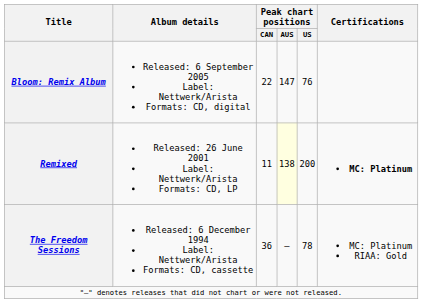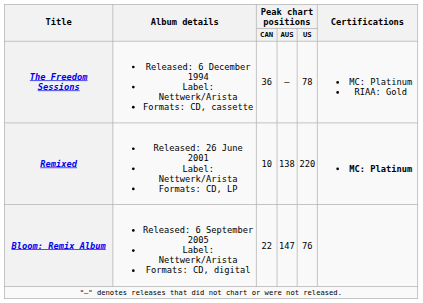 <table class="wikitable plainrowheaders" style="text-align:center;" border="1">
 <tr>
 <th rowspan="2" style="width:12em;">Title</th>
 <th rowspan="2" style="width:16em;">Album details</th>
 <th colspan="3">Peak chart positions</th>
 <th rowspan="2" style="width:11em;">Certifications</th>
 </tr>
 <tr style="font-size:smaller;">
 <th width="25">CAN<br></th>
 <th width="25">AUS<br></th>
 <th width="25">US<br></th>
 </tr>
 <tr>
+<th scope="row"><em><a href='#'>The Freedom Sessions</a></em></th>
+<td><br><ul><li>Released: 6 December 1994</li><li>Label: Nettwerk/Arista</li><li>Formats: CD, cassette</li></ul></td>
+<td>36</td>
+<td>—</td>
+<td>78</td>
+<td><br><ul><li>MC: Platinum</li><li>RIAA: Gold</li></ul></td>
+</tr>
+<tr>
+<th scope="row"><em><a href='#'>Remixed</a></em></th>
+<td><br><ul><li>Released: 26 June 2001</li><li>Label: Nettwerk/Arista</li><li>Formats: CD, LP</li></ul></td>
+<td>10</td>
+<td>138</td>
+<td>220</td>
+<td><strong><br><ul><li>MC: Platinum</li></ul></strong></td>
+</tr>
+<tr>
 <th scope="row"><em><a href='#'>Bloom: Remix Album</a></em></th>
 <td><br><ul><li>Released: 6 September 2005</li><li>Label: Nettwerk/Arista</li><li>Formats: CD, digital</li></ul></td>
 <td>22</td>
 <td>147</td>
 <td>76</td>
 <td></td>
 </tr>
 <tr>
-<th scope="row"><em><a href='#'>Remixed</a></em></th>
-<td><br><ul><li>Released: 26 June 2001</li><li>Label: Nettwerk/Arista</li><li>Formats: CD, LP</li></ul></td>
-<td>11</td>
-<td style="background: lightyellow;">138</td>
-<td>200</td>
-<td><strong><br><ul><li>MC: Platinum</li></ul></strong></td>
-</tr>
-<tr>
-<th scope="row"><em><a href='#'>The Freedom Sessions</a></em></th>
-<td><br><ul><li>Released: 6 December 1994</li><li>Label: Nettwerk/Arista</li><li>Formats: CD, cassette</li></ul></td>
-<td>36</td>
-<td>—</td>
-<td>78</td>
-<td><br><ul><li>MC: Platinum</li><li>RIAA: Gold</li></ul></td>
-</tr>
-<tr>
 <td colspan="6" style="font-size:8pt">"—" denotes releases that did not chart or were not released.</td>
 </tr>
 </table>
